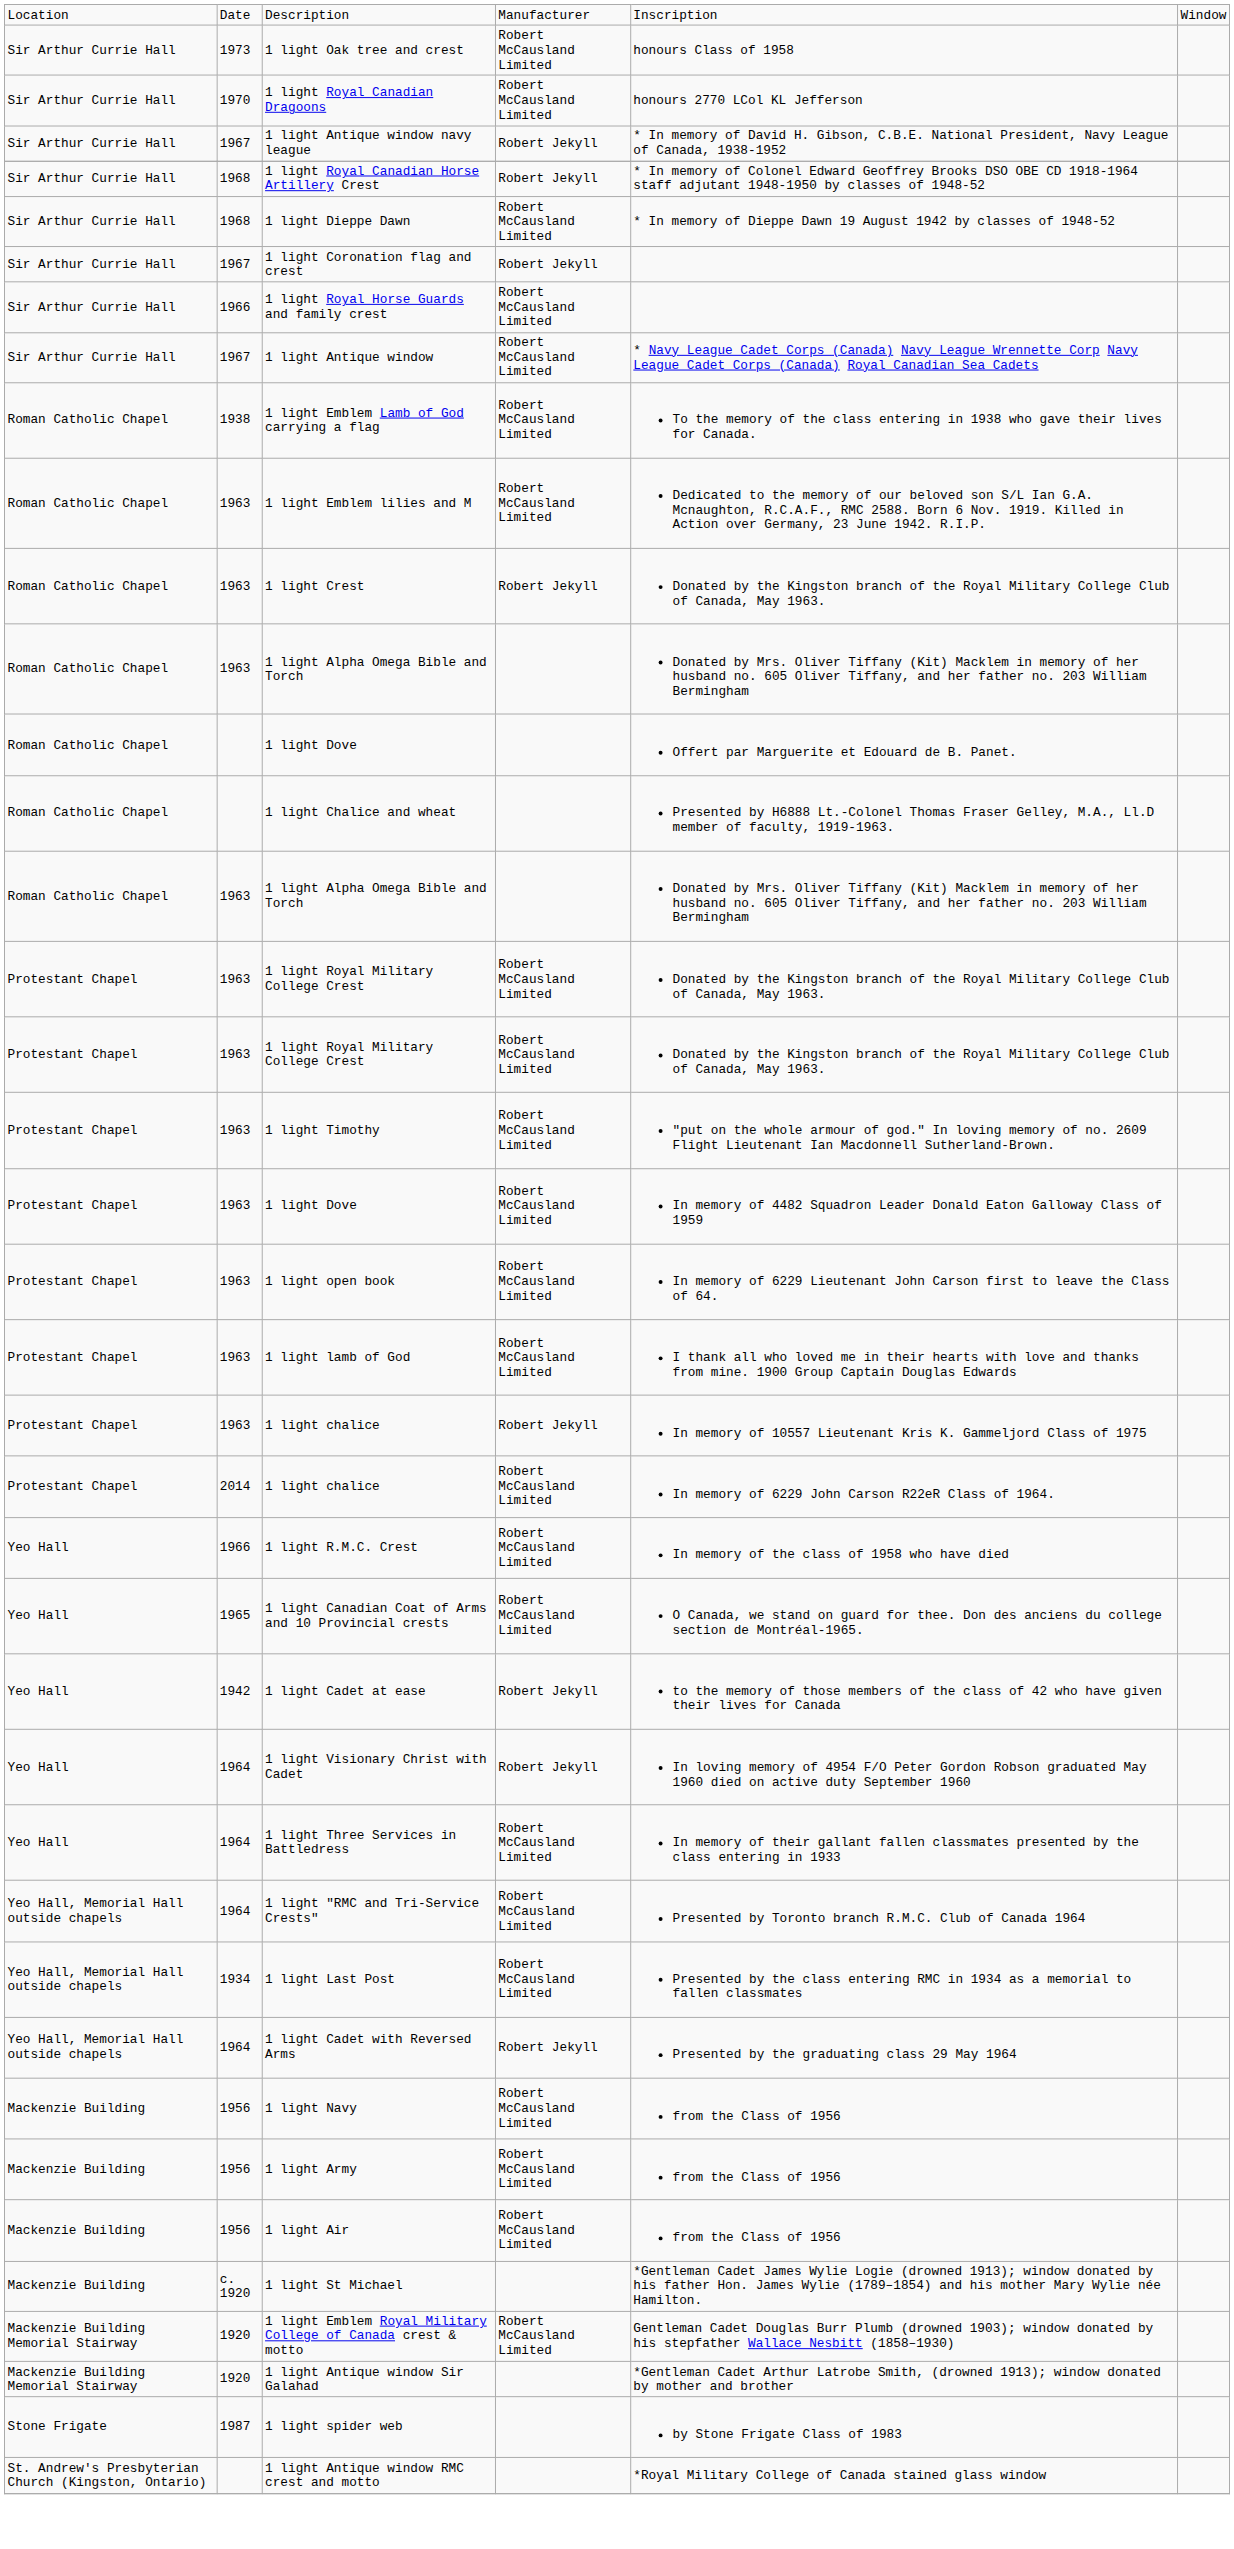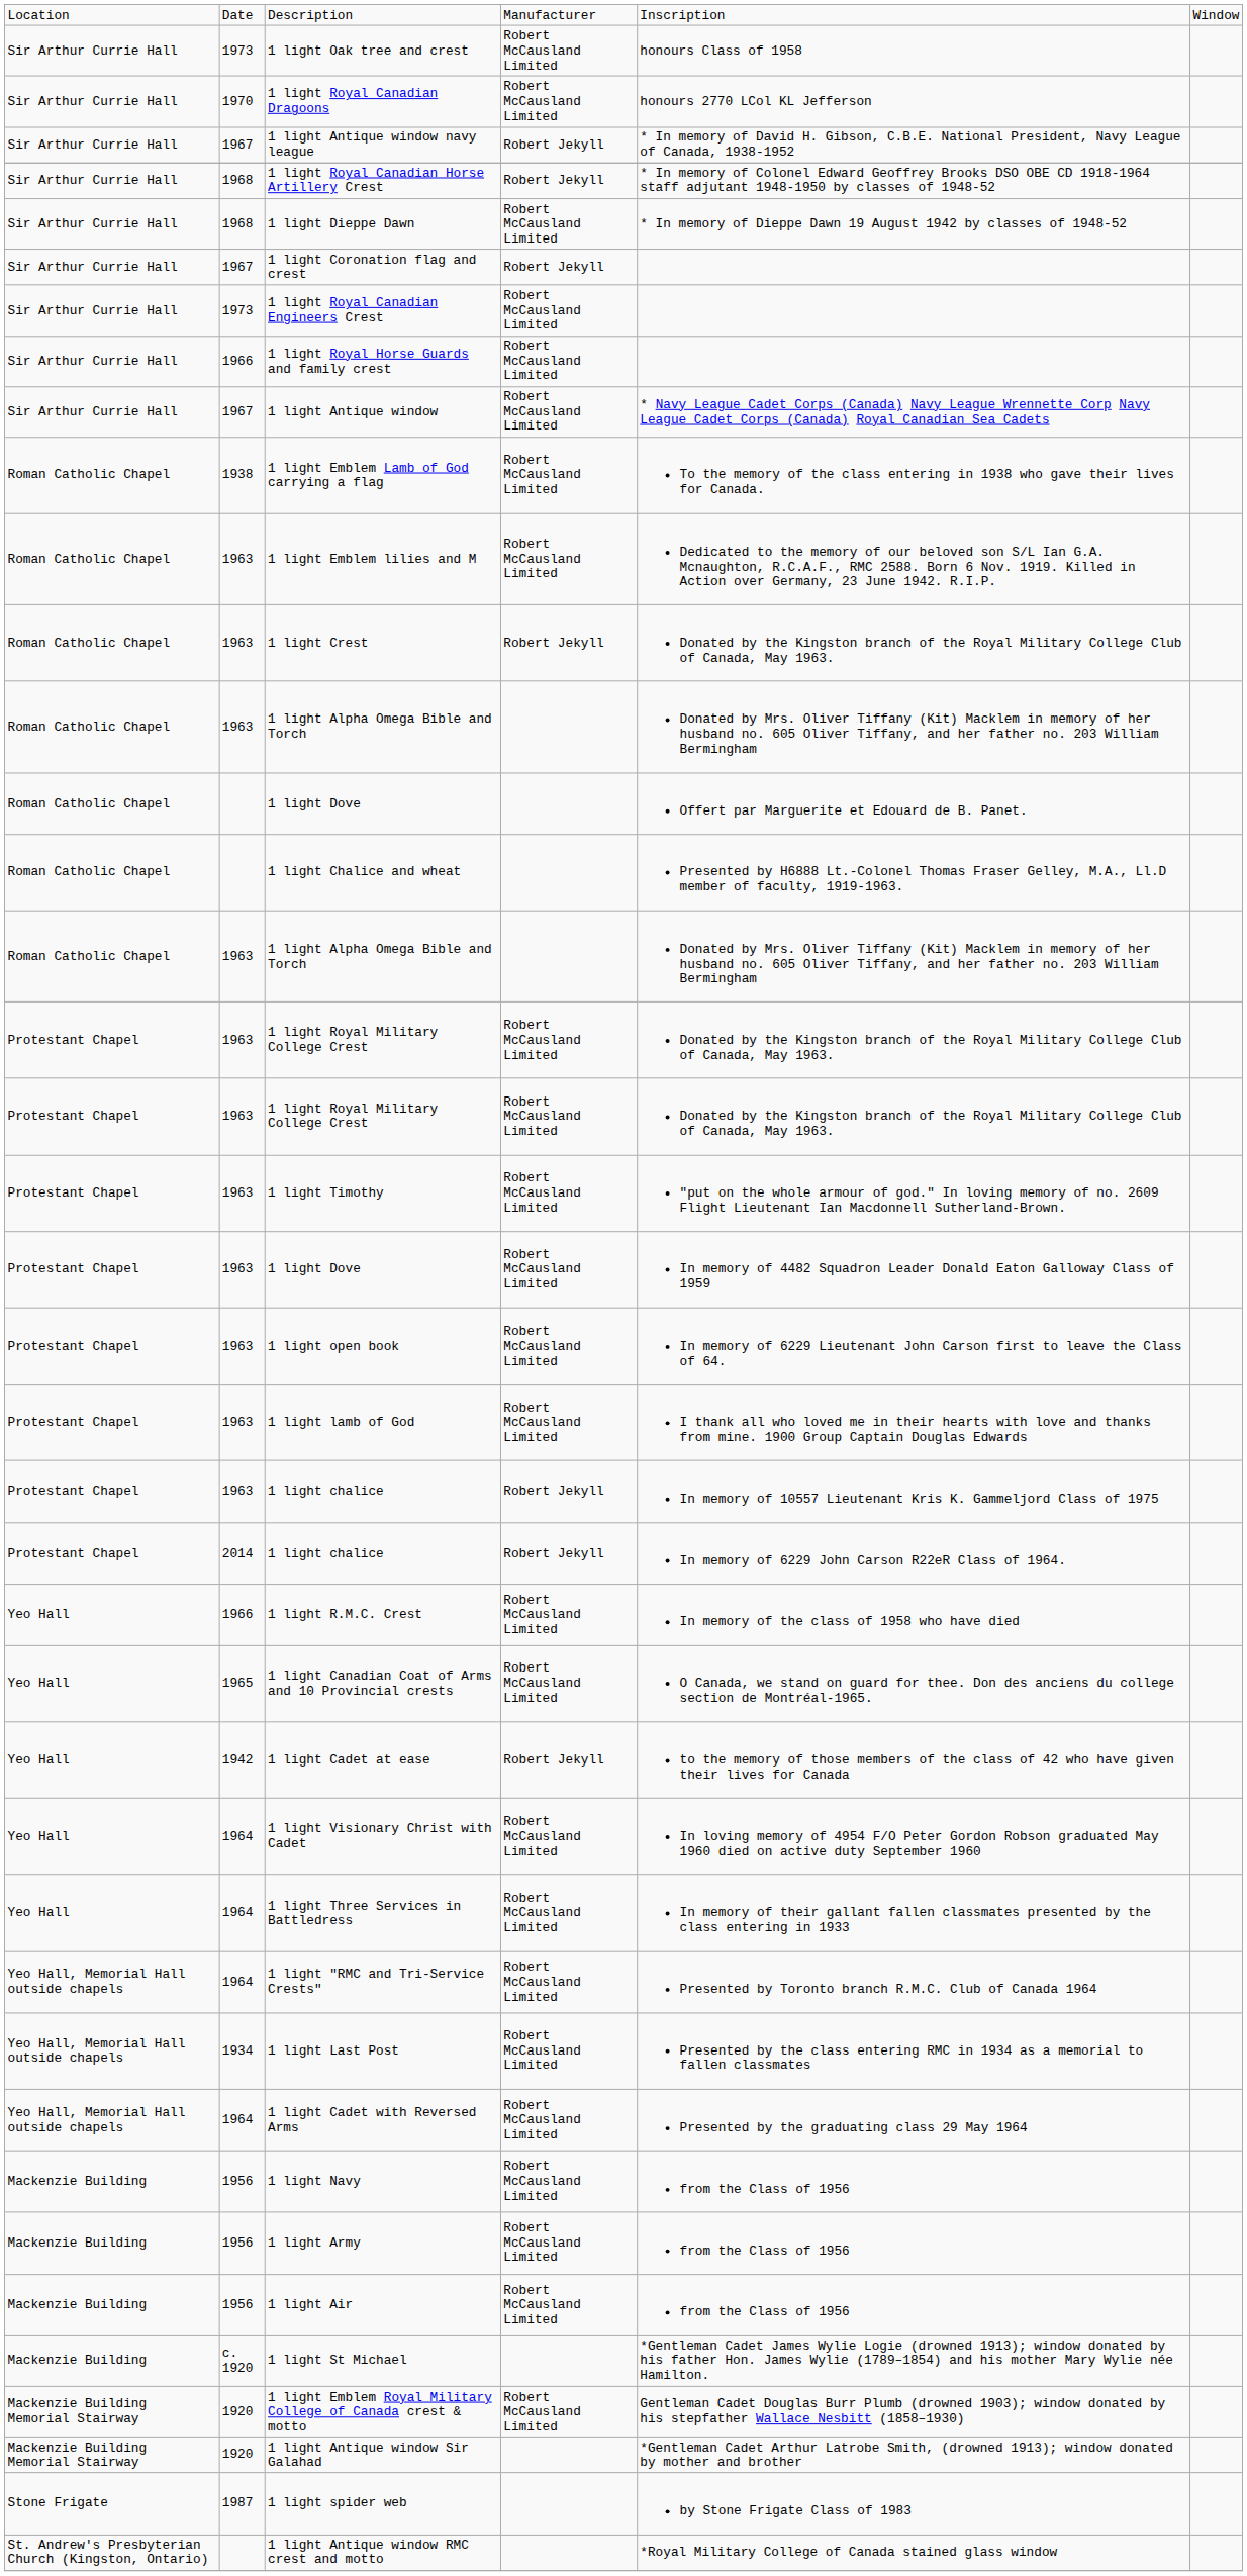 <table class="wikitable">
 <tr>
 <td>Location</td>
 <td>Date</td>
 <td>Description</td>
 <td>Manufacturer</td>
 <td>Inscription</td>
 <td>Window</td>
 </tr>
 <tr>
 <td>Sir Arthur Currie Hall</td>
 <td>1973</td>
 <td>1 light Oak tree and crest</td>
 <td>Robert McCausland Limited</td>
 <td>honours Class of 1958</td>
 <td></td>
 </tr>
 <tr>
 <td>Sir Arthur Currie Hall</td>
 <td>1970</td>
 <td>1 light <a href='#'>Royal Canadian Dragoons</a></td>
 <td>Robert McCausland Limited</td>
 <td>honours 2770 LCol KL Jefferson</td>
 <td></td>
 </tr>
 <tr>
 <td>Sir Arthur Currie Hall</td>
 <td>1967</td>
 <td>1 light Antique window navy league</td>
 <td>Robert Jekyll</td>
 <td>* In memory of David H. Gibson, C.B.E. National President, Navy League of Canada, 1938-1952</td>
 <td></td>
 </tr>
 <tr>
 </tr>
 <tr>
 <td>Sir Arthur Currie Hall</td>
 <td>1968</td>
 <td>1 light <a href='#'>Royal Canadian Horse Artillery</a> Crest</td>
 <td>Robert Jekyll</td>
 <td>* In memory of Colonel Edward Geoffrey Brooks DSO OBE CD 1918-1964 staff adjutant 1948-1950 by classes of 1948-52</td>
 <td></td>
 </tr>
 <tr>
 <td>Sir Arthur Currie Hall</td>
 <td>1968</td>
 <td>1 light Dieppe Dawn</td>
 <td>Robert McCausland Limited</td>
 <td>* In memory of Dieppe Dawn 19 August 1942 by classes of 1948-52</td>
 <td></td>
 </tr>
 <tr>
 <td>Sir Arthur Currie Hall</td>
 <td>1967</td>
 <td>1 light Coronation flag and crest</td>
 <td>Robert Jekyll</td>
+<td></td>
+<td></td>
+</tr>
+<tr>
+<td>Sir Arthur Currie Hall</td>
+<td>1973</td>
+<td>1 light <a href='#'>Royal Canadian Engineers</a> Crest</td>
+<td>Robert McCausland Limited</td>
 <td></td>
 <td></td>
 </tr>
 <tr>
 <td>Sir Arthur Currie Hall</td>
 <td>1966</td>
 <td>1 light <a href='#'>Royal Horse Guards</a> and family crest</td>
 <td>Robert McCausland Limited</td>
 <td></td>
 <td></td>
 </tr>
 <tr>
 <td>Sir Arthur Currie Hall</td>
 <td>1967</td>
 <td>1 light Antique window</td>
 <td>Robert McCausland Limited</td>
 <td>* <a href='#'>Navy League Cadet Corps (Canada)</a> <a href='#'>Navy League Wrennette Corp</a> <a href='#'>Navy League Cadet Corps (Canada)</a> <a href='#'>Royal Canadian Sea Cadets</a></td>
 <td></td>
 </tr>
 <tr>
 <td>Roman Catholic Chapel</td>
 <td>1938</td>
 <td>1 light Emblem <a href='#'>Lamb of God</a> carrying a flag</td>
 <td>Robert McCausland Limited</td>
 <td><br><ul><li>To the memory of the class entering in 1938 who gave their lives for Canada.</li></ul></td>
 <td></td>
 </tr>
 <tr>
 <td>Roman Catholic Chapel</td>
 <td>1963</td>
 <td>1 light Emblem lilies and M</td>
 <td>Robert McCausland Limited</td>
 <td><br><ul><li>Dedicated to the memory of our beloved son S/L Ian G.A. Mcnaughton, R.C.A.F., RMC 2588. Born 6 Nov. 1919. Killed in Action over Germany, 23 June 1942. R.I.P.</li></ul></td>
 <td></td>
 </tr>
 <tr>
 <td>Roman Catholic Chapel</td>
 <td>1963</td>
 <td>1 light Crest</td>
 <td>Robert Jekyll</td>
 <td><br><ul><li>Donated by the Kingston branch of the Royal Military College Club of Canada, May 1963.</li></ul></td>
 <td></td>
 </tr>
 <tr>
 <td>Roman Catholic Chapel</td>
 <td>1963</td>
 <td>1 light Alpha Omega Bible and Torch</td>
 <td></td>
 <td><br><ul><li>Donated by Mrs. Oliver Tiffany (Kit) Macklem in memory of her husband no. 605 Oliver Tiffany, and her father no. 203 William Bermingham</li></ul></td>
 <td></td>
 </tr>
 <tr>
 <td>Roman Catholic Chapel</td>
 <td></td>
 <td>1 light Dove</td>
 <td></td>
 <td><br><ul><li>Offert par Marguerite et Edouard de B. Panet.</li></ul></td>
 <td></td>
 </tr>
 <tr>
 <td>Roman Catholic Chapel</td>
 <td></td>
 <td>1 light Chalice and wheat</td>
 <td></td>
 <td><br><ul><li>Presented by H6888 Lt.-Colonel Thomas Fraser Gelley, M.A., Ll.D member of faculty, 1919-1963.</li></ul></td>
 <td></td>
 </tr>
 <tr>
 <td>Roman Catholic Chapel</td>
 <td>1963</td>
 <td>1 light Alpha Omega Bible and Torch</td>
 <td></td>
 <td><br><ul><li>Donated by Mrs. Oliver Tiffany (Kit) Macklem in memory of her husband no. 605 Oliver Tiffany, and her father no. 203 William Bermingham</li></ul></td>
 <td></td>
 </tr>
 <tr>
 <td>Protestant Chapel</td>
 <td>1963</td>
 <td>1 light Royal Military College Crest</td>
 <td>Robert McCausland Limited</td>
 <td><br><ul><li>Donated by the Kingston branch of the Royal Military College Club of Canada, May 1963.</li></ul></td>
 <td></td>
 </tr>
 <tr>
 <td>Protestant Chapel</td>
 <td>1963</td>
 <td>1 light Royal Military College Crest</td>
 <td>Robert McCausland Limited</td>
 <td><br><ul><li>Donated by the Kingston branch of the Royal Military College Club of Canada, May 1963.</li></ul></td>
 <td></td>
 </tr>
 <tr>
 <td>Protestant Chapel</td>
 <td>1963</td>
 <td>1 light Timothy</td>
 <td>Robert McCausland Limited</td>
 <td><br><ul><li>"put on the whole armour of god." In loving memory of no. 2609 Flight Lieutenant Ian Macdonnell Sutherland-Brown.</li></ul></td>
 <td></td>
 </tr>
 <tr>
 <td>Protestant Chapel</td>
 <td>1963</td>
 <td>1 light Dove</td>
 <td>Robert McCausland Limited</td>
 <td><br><ul><li>In memory of 4482 Squadron Leader Donald Eaton Galloway Class of 1959</li></ul></td>
 <td></td>
 </tr>
 <tr>
 <td>Protestant Chapel</td>
 <td>1963</td>
 <td>1 light open book</td>
 <td>Robert McCausland Limited</td>
 <td><br><ul><li>In memory of 6229 Lieutenant John Carson first to leave the Class of 64.</li></ul></td>
 <td></td>
 </tr>
 <tr>
 <td>Protestant Chapel</td>
 <td>1963</td>
 <td>1 light lamb of God</td>
 <td>Robert McCausland Limited</td>
 <td><br><ul><li>I thank all who loved me in their hearts with love and thanks from mine. 1900 Group Captain Douglas Edwards</li></ul></td>
 <td></td>
 </tr>
 <tr>
 <td>Protestant Chapel</td>
 <td>1963</td>
 <td>1 light chalice</td>
 <td>Robert Jekyll</td>
 <td><br><ul><li>In memory of 10557 Lieutenant Kris K. Gammeljord Class of 1975</li></ul></td>
 <td></td>
 </tr>
 <tr>
 <td>Protestant Chapel</td>
 <td>2014</td>
 <td>1 light chalice</td>
-<td>Robert McCausland Limited</td>
+<td>Robert Jekyll</td>
 <td><br><ul><li>In memory of 6229 John Carson R22eR Class of 1964.</li></ul></td>
 <td></td>
 </tr>
 <tr>
 <td>Yeo Hall</td>
 <td>1966</td>
 <td>1 light R.M.C. Crest</td>
 <td>Robert McCausland Limited</td>
 <td><br><ul><li>In memory of the class of 1958 who have died</li></ul></td>
 <td></td>
 </tr>
 <tr>
 <td>Yeo Hall</td>
 <td>1965</td>
 <td>1 light Canadian Coat of Arms and 10 Provincial crests</td>
 <td>Robert McCausland Limited</td>
 <td><br><ul><li>O Canada, we stand on guard for thee. Don des anciens du college section de Montréal-1965.</li></ul></td>
 <td></td>
 </tr>
 <tr>
 <td>Yeo Hall</td>
 <td>1942</td>
 <td>1 light Cadet at ease</td>
 <td>Robert Jekyll</td>
 <td><br><ul><li>to the memory of those members of the class of 42 who have given their lives for Canada</li></ul></td>
 <td></td>
 </tr>
 <tr>
 <td>Yeo Hall</td>
 <td>1964</td>
 <td>1 light Visionary Christ with Cadet</td>
-<td>Robert Jekyll</td>
+<td>Robert McCausland Limited</td>
 <td><br><ul><li>In loving memory of 4954 F/O Peter Gordon Robson graduated May 1960 died on active duty September 1960</li></ul></td>
 <td></td>
 </tr>
 <tr>
 <td>Yeo Hall</td>
 <td>1964</td>
 <td>1 light Three Services in Battledress</td>
 <td>Robert McCausland Limited</td>
 <td><br><ul><li>In memory of their gallant fallen classmates presented by the class entering in 1933</li></ul></td>
 <td></td>
 </tr>
 <tr>
 <td>Yeo Hall, Memorial Hall outside chapels </td>
 <td>1964</td>
 <td>1 light "RMC and Tri-Service Crests"</td>
 <td>Robert McCausland Limited</td>
 <td><br><ul><li>Presented by Toronto branch R.M.C. Club of Canada 1964</li></ul></td>
 <td></td>
 </tr>
 <tr>
 <td>Yeo Hall, Memorial Hall outside chapels</td>
 <td>1934</td>
 <td>1 light Last Post</td>
 <td>Robert McCausland Limited</td>
 <td><br><ul><li>Presented by the class entering RMC in 1934 as a memorial to fallen classmates</li></ul></td>
 <td></td>
 </tr>
 <tr>
 <td>Yeo Hall, Memorial Hall outside chapels</td>
 <td>1964</td>
 <td>1 light Cadet with Reversed Arms</td>
-<td>Robert Jekyll</td>
+<td>Robert McCausland Limited</td>
 <td><br><ul><li>Presented by the graduating class 29 May 1964</li></ul></td>
 <td></td>
 </tr>
 <tr>
 <td>Mackenzie Building</td>
 <td>1956</td>
 <td>1 light Navy</td>
 <td>Robert McCausland Limited</td>
 <td><br><ul><li>from the Class of 1956</li></ul></td>
 <td></td>
 </tr>
 <tr>
 <td>Mackenzie Building</td>
 <td>1956</td>
 <td>1 light Army</td>
 <td>Robert McCausland Limited</td>
 <td><br><ul><li>from the Class of 1956</li></ul></td>
 <td></td>
 </tr>
 <tr>
 <td>Mackenzie Building</td>
 <td>1956</td>
 <td>1 light Air</td>
 <td>Robert McCausland Limited</td>
 <td><br><ul><li>from the Class of 1956</li></ul></td>
 <td></td>
 </tr>
 <tr>
 <td>Mackenzie Building</td>
 <td>c. 1920</td>
 <td>1 light St Michael</td>
 <td></td>
 <td>*Gentleman Cadet James Wylie Logie (drowned 1913); window donated by his father Hon. James Wylie (1789–1854) and his mother Mary Wylie née Hamilton.</td>
 <td></td>
 </tr>
 <tr>
 <td>Mackenzie Building Memorial Stairway</td>
 <td>1920</td>
 <td>1 light Emblem <a href='#'>Royal Military College of Canada</a> crest & motto</td>
 <td>Robert McCausland Limited</td>
 <td>Gentleman Cadet Douglas Burr Plumb (drowned 1903); window donated by his stepfather <a href='#'>Wallace Nesbitt</a> (1858–1930)</td>
 <td></td>
 </tr>
 <tr>
 <td>Mackenzie Building Memorial Stairway</td>
 <td>1920</td>
 <td>1 light Antique window Sir Galahad</td>
 <td></td>
 <td>*Gentleman Cadet Arthur Latrobe Smith, (drowned 1913); window donated by mother and brother</td>
 <td></td>
 </tr>
 <tr>
 <td>Stone Frigate</td>
 <td>1987</td>
 <td>1 light spider web</td>
 <td></td>
 <td><br><ul><li>by Stone Frigate Class of 1983</li></ul></td>
 <td></td>
 </tr>
 <tr>
 <td>St. Andrew's Presbyterian Church (Kingston, Ontario)</td>
 <td></td>
 <td>1 light Antique window RMC crest and motto</td>
 <td></td>
 <td>*Royal Military College of Canada stained glass window</td>
 <td></td>
 </tr>
 <tr>
 </tr>
 </table>
